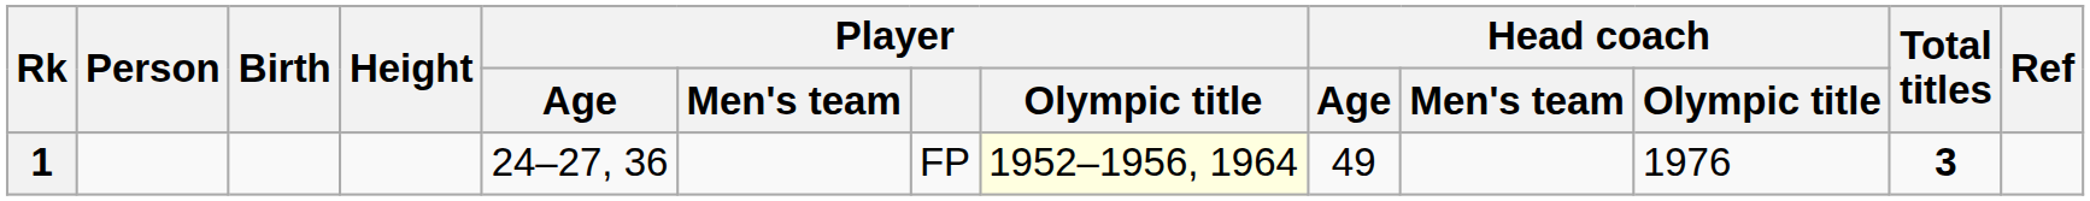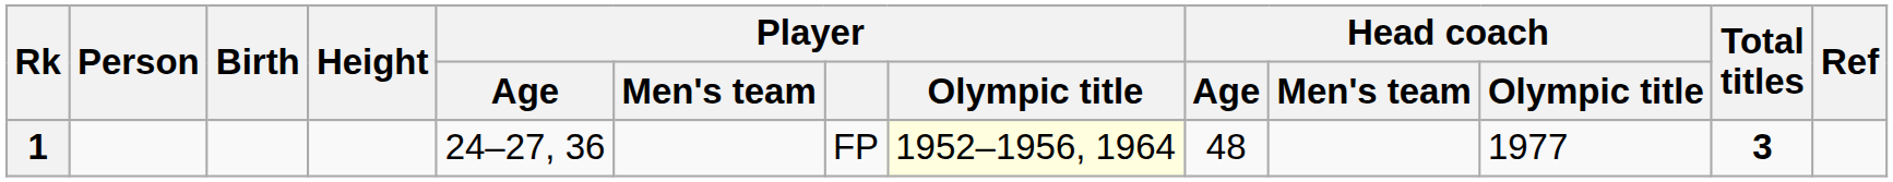 <table class="wikitable sortable sticky-header-multi" style="text-align: center; font-size: 100%; margin-left: 1em;">
 <tr>
 <th scope="col" rowspan="2">Rk</th>
 <th scope="col" rowspan="2">Person</th>
 <th scope="col" rowspan="2">Birth</th>
 <th scope="col" rowspan="2">Height</th>
 <th scope="colgroup" colspan="4">Player</th>
 <th scope="colgroup" colspan="3">Head coach</th>
 <th scope="col" rowspan="2">Total<br>titles</th>
 <th scope="col" rowspan="2" class="unsortable">Ref</th>
 </tr>
 <tr>
 <th scope="col">Age</th>
 <th scope="col">Men's team</th>
 <th scope="col"></th>
 <th scope="col">Olympic title</th>
 <th scope="col">Age</th>
 <th scope="col">Men's team</th>
 <th scope="col">Olympic title</th>
 </tr>
 <tr>
 <th scope="row">1</th>
 <td style="text-align: left;"></td>
 <td></td>
 <td></td>
 <td>24–27, 36</td>
 <td style="text-align: left;"></td>
 <td>FP</td>
 <td style="background: lightyellow; text-align: left;">1952–1956, 1964</td>
-<td>49</td>
+<td>48</td>
 <td style="text-align: left;"></td>
-<td style="text-align: left;">1976</td>
+<td style="text-align: left;">1977</td>
 <td><strong>3</strong></td>
 <td></td>
 </tr>
 </table>
